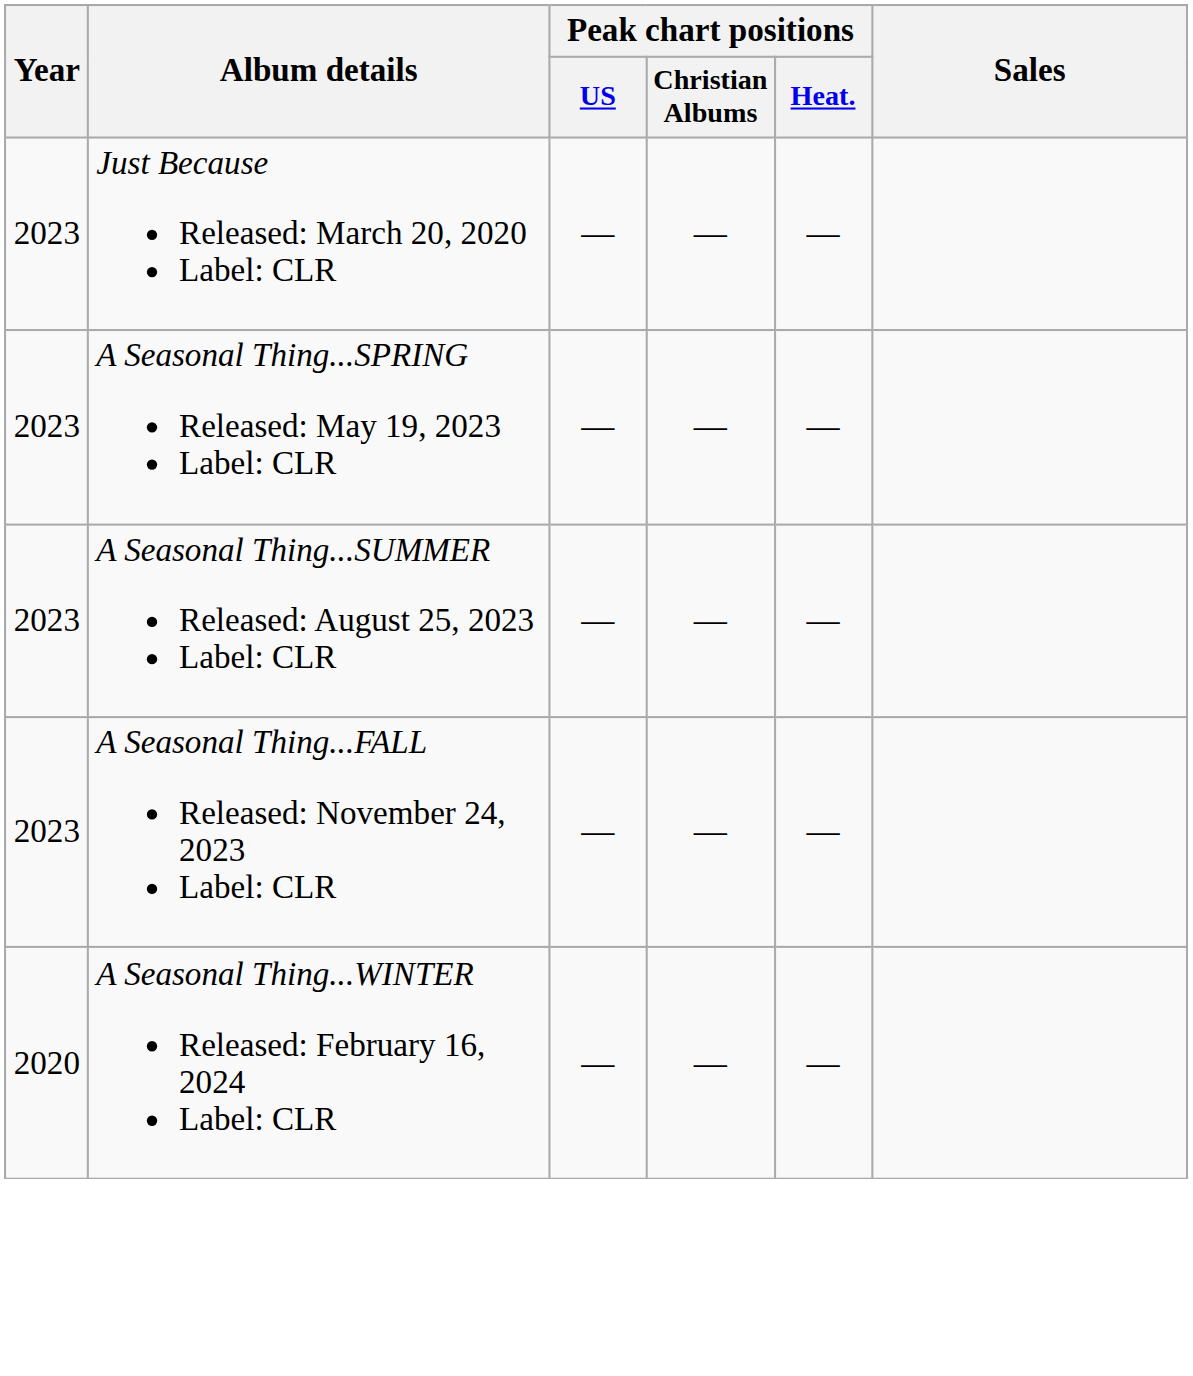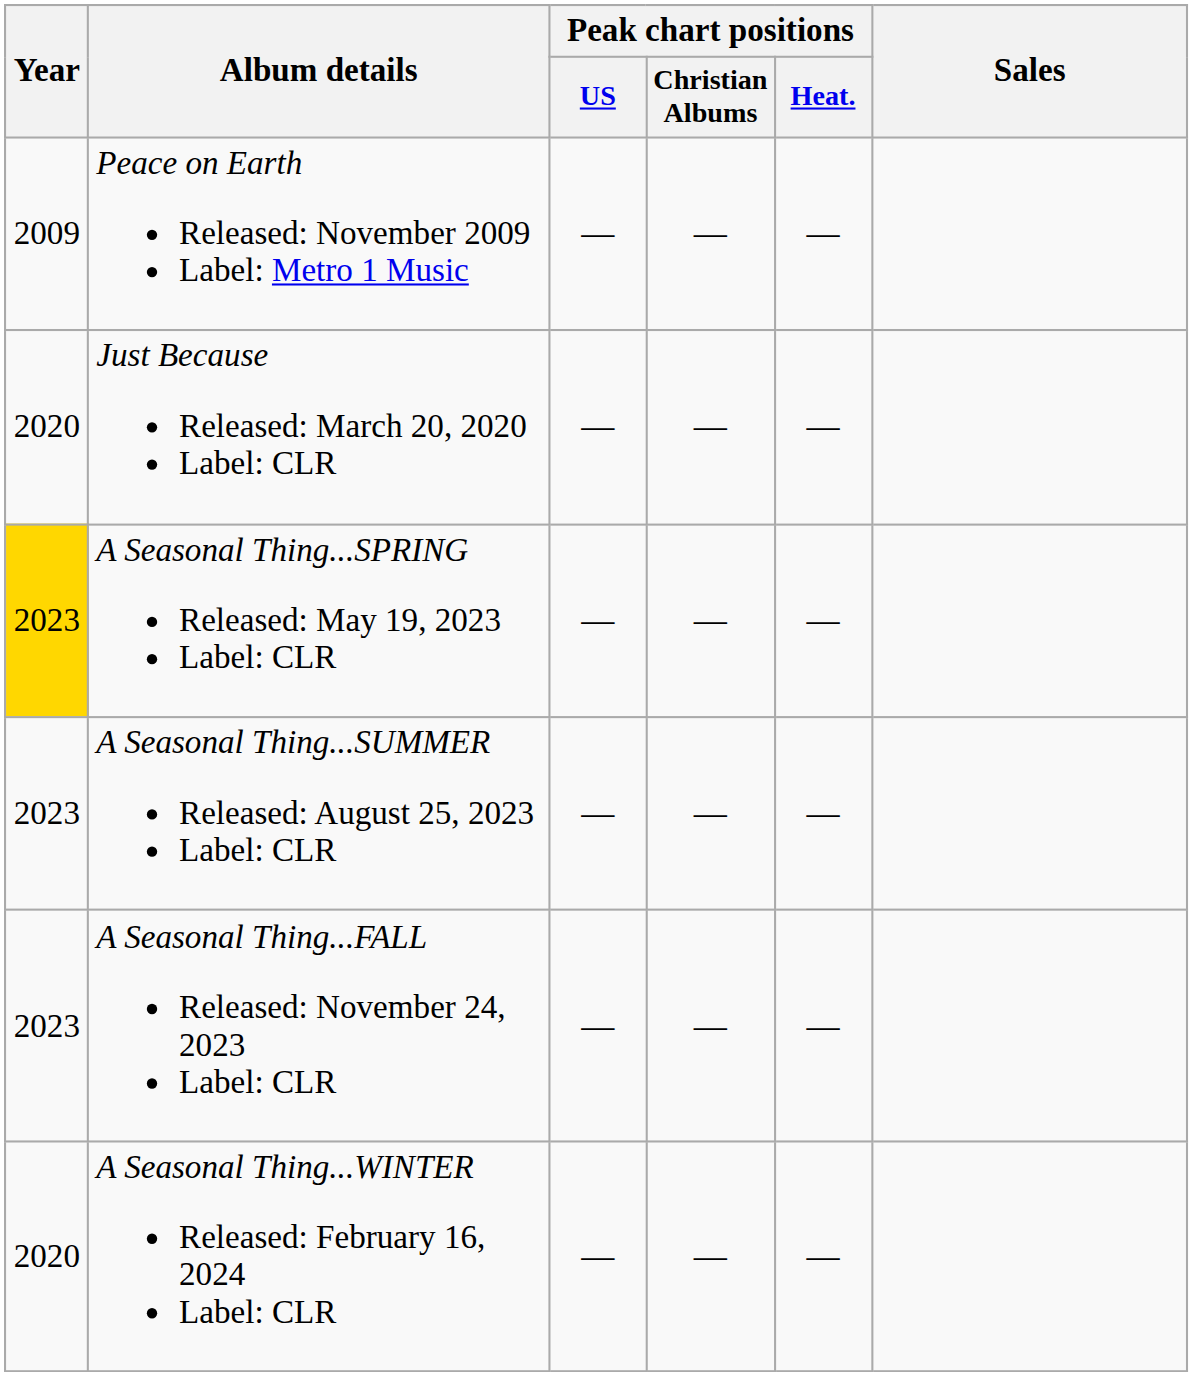 <table class="wikitable" style="text-align:center;">
 <tr>
 <th rowspan="2" width="33">Year</th>
 <th rowspan="2" width="215">Album details</th>
 <th colspan="3">Peak chart positions</th>
 <th rowspan="2" width="145">Sales</th>
 </tr>
 <tr>
 <th style="width:3em;font-size:85%"><a href='#'>US</a></th>
 <th style="width:3em;font-size:85%">Christian Albums</th>
 <th style="width:3em;font-size:85%"><a href='#'>Heat.</a></th>
 </tr>
 <tr>
-<td>2023</td>
+<td>2009</td>
+<td align="left"><em>Peace on Earth</em><br><ul><li>Released: November 2009</li><li>Label: <a href='#'>Metro 1 Music</a></li></ul></td>
+<td>—</td>
+<td>—</td>
+<td>—</td>
+<td></td>
+</tr>
+<tr>
+<td>2020</td>
 <td align="left"><em>Just Because</em><br><ul><li>Released: March 20, 2020</li><li>Label: CLR</li></ul></td>
 <td>—</td>
 <td>—</td>
 <td>—</td>
 <td></td>
 </tr>
 <tr>
-<td>2023</td>
+<td style="background: gold;">2023</td>
 <td align="left"><em>A Seasonal Thing...SPRING</em><br><ul><li>Released: May 19, 2023</li><li>Label: CLR</li></ul></td>
 <td>—</td>
 <td>—</td>
 <td>—</td>
 <td></td>
 </tr>
 <tr>
 <td>2023</td>
 <td align="left"><em>A Seasonal Thing...SUMMER</em><br><ul><li>Released: August 25, 2023</li><li>Label: CLR</li></ul></td>
 <td>—</td>
 <td>—</td>
 <td>—</td>
 <td></td>
 </tr>
 <tr>
 <td>2023</td>
 <td align="left"><em>A Seasonal Thing...FALL</em><br><ul><li>Released: November 24, 2023</li><li>Label: CLR</li></ul></td>
 <td>—</td>
 <td>—</td>
 <td>—</td>
 <td></td>
 </tr>
 <tr>
 <td>2020</td>
 <td align="left"><em>A Seasonal Thing...WINTER</em><br><ul><li>Released: February 16, 2024</li><li>Label: CLR</li></ul></td>
 <td>—</td>
 <td>—</td>
 <td>—</td>
 <td></td>
 </tr>
 </table>
